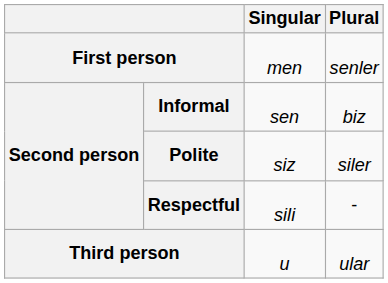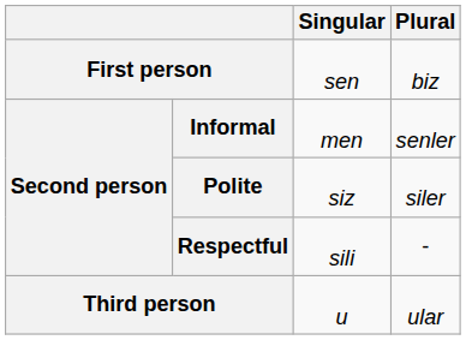 <table class="wikitable" style="text-align: center;">
 <tr>
 <th colspan="2"></th>
 <th>Singular</th>
 <th>Plural</th>
 </tr>
 <tr>
 <th colspan="2">First person</th>
-<td><strong></strong><br><em>men</em></td>
-<td><strong></strong><br><em>senler</em></td>
+<td><strong></strong><br><em>sen</em></td>
+<td><strong></strong><br><em>biz</em></td>
 </tr>
 <tr>
 <th rowspan="3">Second person</th>
 <th>Informal</th>
-<td><strong></strong><br><em>sen</em></td>
-<td><strong></strong><br><em>biz</em></td>
+<td><strong></strong><br><em>men</em></td>
+<td><strong></strong><br><em>senler</em></td>
 </tr>
 <tr>
 <th>Polite</th>
 <td><strong></strong><br><em>siz</em></td>
 <td><strong></strong><br><em>siler</em></td>
 </tr>
 <tr>
 <th>Respectful</th>
 <td><strong></strong><br><em>sili</em></td>
 <td>-</td>
 </tr>
 <tr>
 <th colspan="2">Third person</th>
 <td><strong></strong><br><em>u</em></td>
 <td><strong></strong><br><em>ular</em></td>
 </tr>
 </table>
